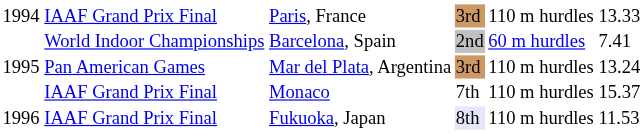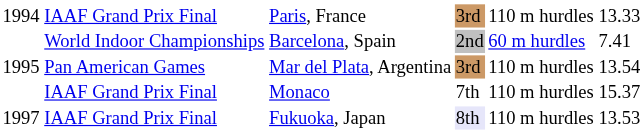 <table>
 <tr>
 <td>1994</td>
 <td><a href='#'>IAAF Grand Prix Final</a></td>
 <td><a href='#'>Paris</a>, France</td>
 <td bgcolor=cc9966>3rd</td>
 <td>110 m hurdles</td>
 <td>13.33</td>
 </tr>
 <tr>
 <td rowspan=3>1995</td>
 <td><a href='#'>World Indoor Championships</a></td>
 <td><a href='#'>Barcelona</a>, Spain</td>
 <td bgcolor=silver>2nd</td>
 <td><a href='#'>60 m hurdles</a></td>
 <td>7.41</td>
 </tr>
 <tr>
 <td><a href='#'>Pan American Games</a></td>
 <td><a href='#'>Mar del Plata</a>, Argentina</td>
 <td bgcolor=cc9966>3rd</td>
 <td>110 m hurdles</td>
-<td>13.24</td>
+<td>13.54</td>
 </tr>
 <tr>
 <td><a href='#'>IAAF Grand Prix Final</a></td>
 <td><a href='#'>Monaco</a></td>
 <td>7th</td>
 <td>110 m hurdles</td>
 <td>15.37</td>
 </tr>
 <tr>
-<td>1996</td>
+<td>1997</td>
 <td><a href='#'>IAAF Grand Prix Final</a></td>
 <td><a href='#'>Fukuoka</a>, Japan</td>
 <td style="background: lavender;">8th</td>
 <td>110 m hurdles</td>
-<td>11.53</td>
+<td>13.53</td>
 </tr>
 </table>
